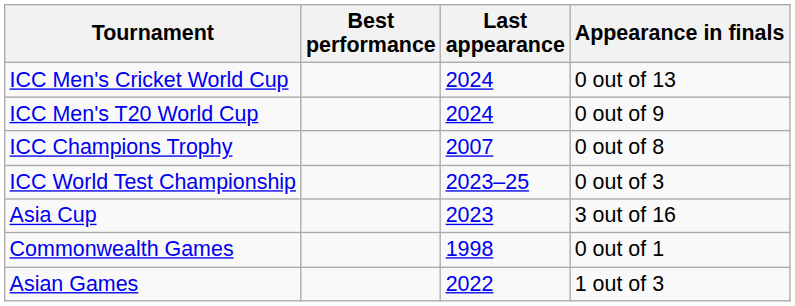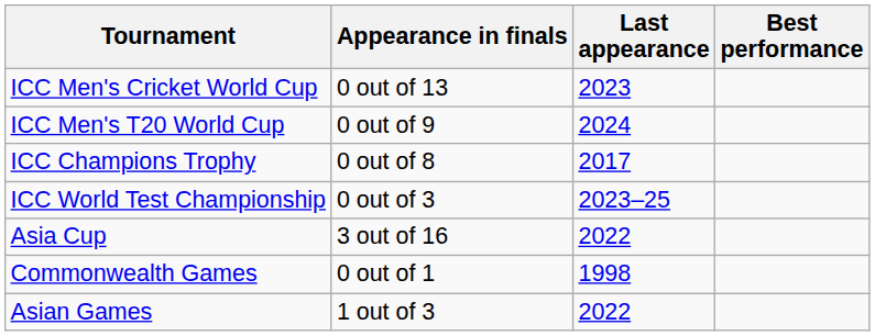 <table class="wikitable sortable" style="text-align:left;">
 <tr>
 <th>Tournament</th>
+<th data-sort-type="number">Appearance in finals</th>
+<th>Last<br>appearance</th>
 <th>Best<br>performance</th>
-<th>Last<br>appearance</th>
-<th data-sort-type="number">Appearance in finals</th>
 </tr>
 <tr>
 <td><a href='#'>ICC Men's Cricket World Cup</a></td>
+<td>0 out of 13</td>
+<td><a href='#'>2023</a></td>
 <td></td>
-<td><a href='#'>2024</a></td>
-<td>0 out of 13</td>
 </tr>
 <tr>
 <td><a href='#'>ICC Men's T20 World Cup</a></td>
+<td>0 out of 9</td>
+<td><a href='#'>2024</a></td>
 <td></td>
-<td><a href='#'>2024</a></td>
-<td>0 out of 9</td>
 </tr>
 <tr>
 <td><a href='#'>ICC Champions Trophy</a></td>
+<td>0 out of 8</td>
+<td><a href='#'>2017</a></td>
 <td></td>
-<td><a href='#'>2007</a></td>
-<td>0 out of 8</td>
 </tr>
 <tr>
 <td><a href='#'>ICC World Test Championship</a></td>
+<td>0 out of 3</td>
+<td><a href='#'>2023–25</a></td>
 <td></td>
-<td><a href='#'>2023–25</a></td>
-<td>0 out of 3</td>
 </tr>
 <tr>
 <td><a href='#'>Asia Cup</a></td>
+<td>3 out of 16</td>
+<td><a href='#'>2022</a></td>
 <td></td>
-<td><a href='#'>2023</a></td>
-<td>3 out of 16</td>
 </tr>
 <tr>
 <td><a href='#'>Commonwealth Games</a></td>
+<td>0 out of 1</td>
+<td><a href='#'>1998</a></td>
 <td></td>
-<td><a href='#'>1998</a></td>
-<td>0 out of 1</td>
 </tr>
 <tr>
 <td><a href='#'>Asian Games</a></td>
+<td>1 out of 3</td>
+<td><a href='#'>2022</a></td>
 <td></td>
-<td><a href='#'>2022</a></td>
-<td>1 out of 3</td>
 </tr>
 </table>
